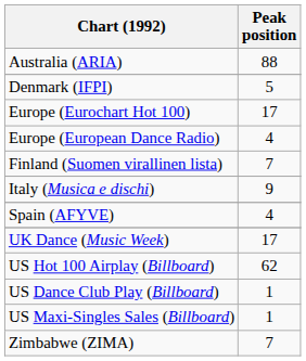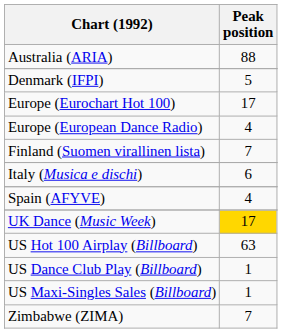 <table class="wikitable sortable">
 <tr>
 <th>Chart (1992)</th>
 <th>Peak<br>position</th>
 </tr>
 <tr>
 <td>Australia (<a href='#'>ARIA</a>)</td>
 <td align="center">88</td>
 </tr>
 <tr>
 </tr>
 <tr>
 </tr>
 <tr>
 </tr>
 <tr>
 <td>Denmark (<a href='#'>IFPI</a>)</td>
 <td align="center">5</td>
 </tr>
 <tr>
 <td>Europe (<a href='#'>Eurochart Hot 100</a>)</td>
 <td align="center">17</td>
 </tr>
 <tr>
 <td>Europe (<a href='#'>European Dance Radio</a>)</td>
 <td align="center">4</td>
 </tr>
 <tr>
 <td>Finland (<a href='#'>Suomen virallinen lista</a>)</td>
 <td align="center">7</td>
 </tr>
 <tr>
 </tr>
 <tr>
 </tr>
 <tr>
 </tr>
 <tr>
 <td>Italy (<em><a href='#'>Musica e dischi</a></em>)</td>
-<td align="center">9</td>
+<td align="center">6</td>
 </tr>
 <tr>
 </tr>
 <tr>
 </tr>
 <tr>
 <td>Spain (<a href='#'>AFYVE</a>)</td>
 <td align="center">4</td>
 </tr>
 <tr>
 </tr>
 <tr>
 </tr>
 <tr>
 </tr>
 <tr>
 <td><a href='#'>UK Dance</a> (<em><a href='#'>Music Week</a></em>)</td>
-<td align="center">17</td>
+<td align="center" style="background: gold;">17</td>
 </tr>
 <tr>
 <td>US <a href='#'>Hot 100 Airplay</a> (<em><a href='#'>Billboard</a></em>)</td>
-<td align="center">62</td>
+<td align="center">63</td>
 </tr>
 <tr>
 <td>US <a href='#'>Dance Club Play</a> (<em><a href='#'>Billboard</a></em>)</td>
 <td align="center">1</td>
 </tr>
 <tr>
 <td>US <a href='#'>Maxi-Singles Sales</a> (<em><a href='#'>Billboard</a></em>)</td>
 <td align="center">1</td>
 </tr>
 <tr>
 <td>Zimbabwe (ZIMA)</td>
 <td align="center">7</td>
 </tr>
 </table>
